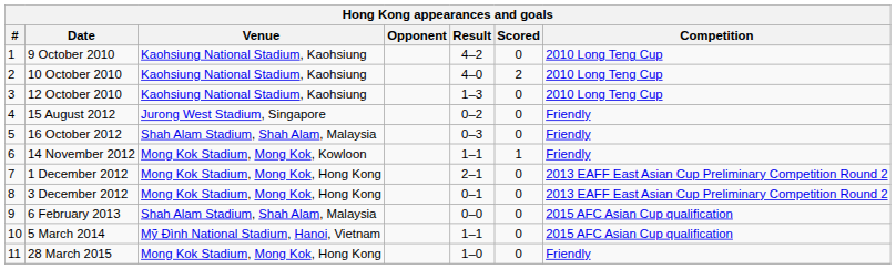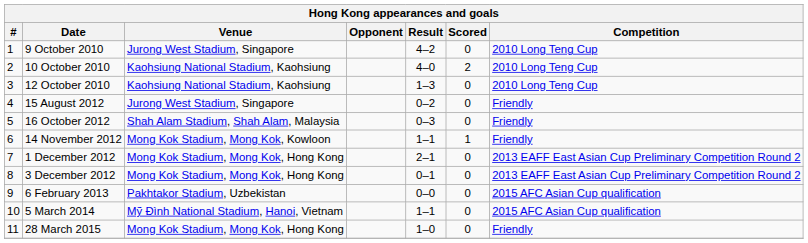 <table class="wikitable" style="font-size:90%; text-align: left;">
 <tr>
 <th colspan="7"><strong>Hong Kong appearances and goals</strong></th>
 </tr>
 <tr bgcolor="#CCCCCC" align="center">
 <th>#</th>
 <th>Date</th>
 <th>Venue</th>
 <th>Opponent</th>
 <th>Result</th>
 <th>Scored</th>
 <th>Competition</th>
 </tr>
 <tr>
 <td>1</td>
 <td>9 October 2010</td>
-<td><a href='#'>Kaohsiung National Stadium</a>, Kaohsiung</td>
+<td><a href='#'>Jurong West Stadium</a>, Singapore</td>
 <td></td>
 <td align=center>4–2</td>
 <td align=center>0</td>
 <td><a href='#'>2010 Long Teng Cup</a></td>
 </tr>
 <tr>
 <td>2</td>
 <td>10 October 2010</td>
 <td><a href='#'>Kaohsiung National Stadium</a>, Kaohsiung</td>
 <td></td>
 <td align=center>4–0</td>
 <td align=center>2</td>
 <td><a href='#'>2010 Long Teng Cup</a></td>
 </tr>
 <tr>
 <td>3</td>
 <td>12 October 2010</td>
 <td><a href='#'>Kaohsiung National Stadium</a>, Kaohsiung</td>
 <td></td>
 <td align=center>1–3</td>
 <td align=center>0</td>
 <td><a href='#'>2010 Long Teng Cup</a></td>
 </tr>
 <tr>
 <td>4</td>
 <td>15 August 2012</td>
 <td><a href='#'>Jurong West Stadium</a>, Singapore</td>
 <td></td>
 <td align=center>0–2</td>
 <td align=center>0</td>
 <td><a href='#'>Friendly</a></td>
 </tr>
 <tr>
 <td>5</td>
 <td>16 October 2012</td>
 <td><a href='#'>Shah Alam Stadium</a>, <a href='#'>Shah Alam</a>, Malaysia</td>
 <td></td>
 <td align=center>0–3</td>
 <td align=center>0</td>
 <td><a href='#'>Friendly</a></td>
 </tr>
 <tr>
 <td>6</td>
 <td>14 November 2012</td>
 <td><a href='#'>Mong Kok Stadium</a>, <a href='#'>Mong Kok</a>, Kowloon</td>
 <td></td>
 <td align=center>1–1</td>
 <td align=center>1</td>
 <td><a href='#'>Friendly</a></td>
 </tr>
 <tr>
 <td>7</td>
 <td>1 December 2012</td>
 <td><a href='#'>Mong Kok Stadium</a>, <a href='#'>Mong Kok</a>, Hong Kong</td>
 <td></td>
 <td align=center>2–1</td>
 <td align=center>0</td>
 <td><a href='#'>2013 EAFF East Asian Cup Preliminary Competition Round 2</a></td>
 </tr>
 <tr>
 <td>8</td>
 <td>3 December 2012</td>
 <td><a href='#'>Mong Kok Stadium</a>, <a href='#'>Mong Kok</a>, Hong Kong</td>
 <td></td>
 <td align=center>0–1</td>
 <td align=center>0</td>
 <td><a href='#'>2013 EAFF East Asian Cup Preliminary Competition Round 2</a></td>
 </tr>
 <tr>
 <td>9</td>
 <td>6 February 2013</td>
-<td><a href='#'>Shah Alam Stadium</a>, <a href='#'>Shah Alam</a>, Malaysia</td>
+<td><a href='#'>Pakhtakor Stadium</a>, Uzbekistan</td>
 <td></td>
 <td align=center>0–0</td>
 <td align=center>0</td>
 <td><a href='#'>2015 AFC Asian Cup qualification</a></td>
 </tr>
 <tr>
 <td>10</td>
 <td>5 March 2014</td>
 <td><a href='#'>Mỹ Đình National Stadium</a>, <a href='#'>Hanoi</a>, Vietnam</td>
 <td></td>
 <td align=center>1–1</td>
 <td align=center>0</td>
 <td><a href='#'>2015 AFC Asian Cup qualification</a></td>
 </tr>
 <tr>
 <td>11</td>
 <td>28 March 2015</td>
 <td><a href='#'>Mong Kok Stadium</a>, <a href='#'>Mong Kok</a>, Hong Kong</td>
 <td></td>
 <td align=center>1–0</td>
 <td align=center>0</td>
 <td><a href='#'>Friendly</a></td>
 </tr>
 <tr>
 </tr>
 </table>
